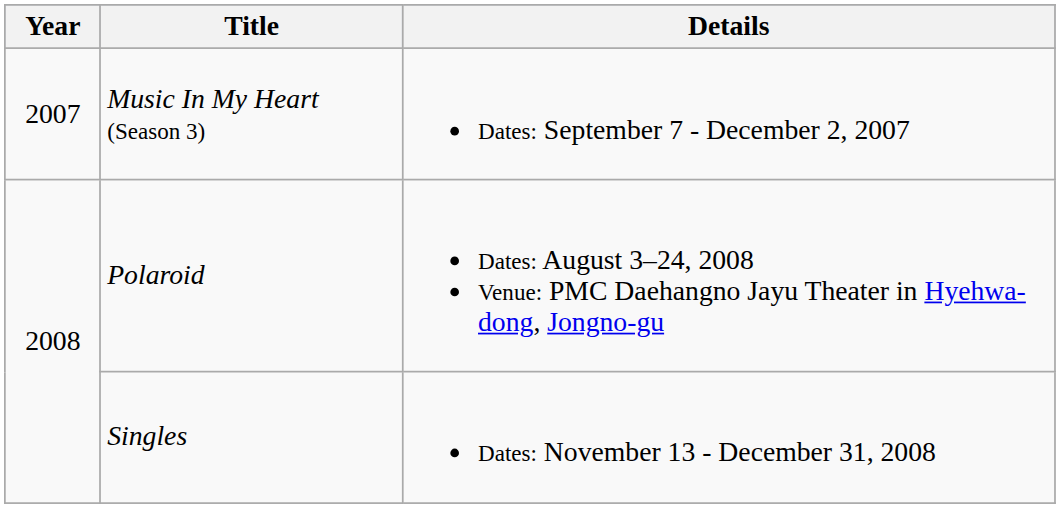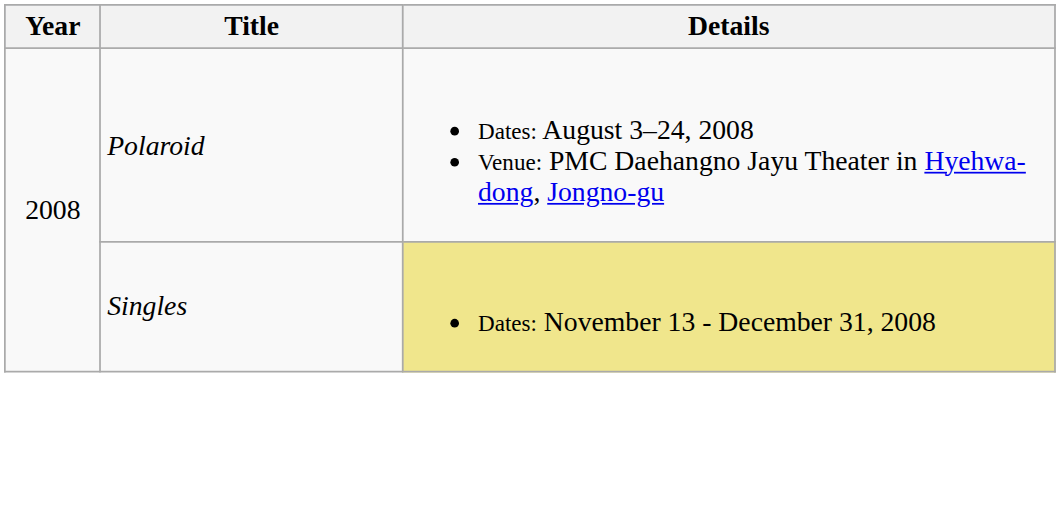 <table class="wikitable sortable">
 <tr style="background:#B0C4DE;">
 <th style="width:50px;">Year</th>
 <th style="width:180px;">Title</th>
 <th style="width:400px;">Details</th>
-</tr>
-<tr>
-<td style="text-align:center">2007</td>
-<td><em>Music In My Heart</em> <small>(Season 3)</small></td>
-<td><br><ul><li><small>Dates:</small> September 7 - December 2, 2007</li></ul></td>
 </tr>
 <tr>
 <td rowspan="2" style="text-align:center">2008</td>
 <td><em>Polaroid</em></td>
 <td><br><ul><li><small>Dates:</small> August 3–24, 2008</li><li><small>Venue:</small> PMC Daehangno Jayu Theater in <a href='#'>Hyehwa-dong</a>, <a href='#'>Jongno-gu</a></li></ul></td>
 </tr>
 <tr>
 <td><em>Singles</em></td>
-<td><br><ul><li><small>Dates:</small> November 13 - December 31, 2008</li></ul></td>
+<td style="background: khaki;"><br><ul><li><small>Dates:</small> November 13 - December 31, 2008</li></ul></td>
 </tr>
 </table>
